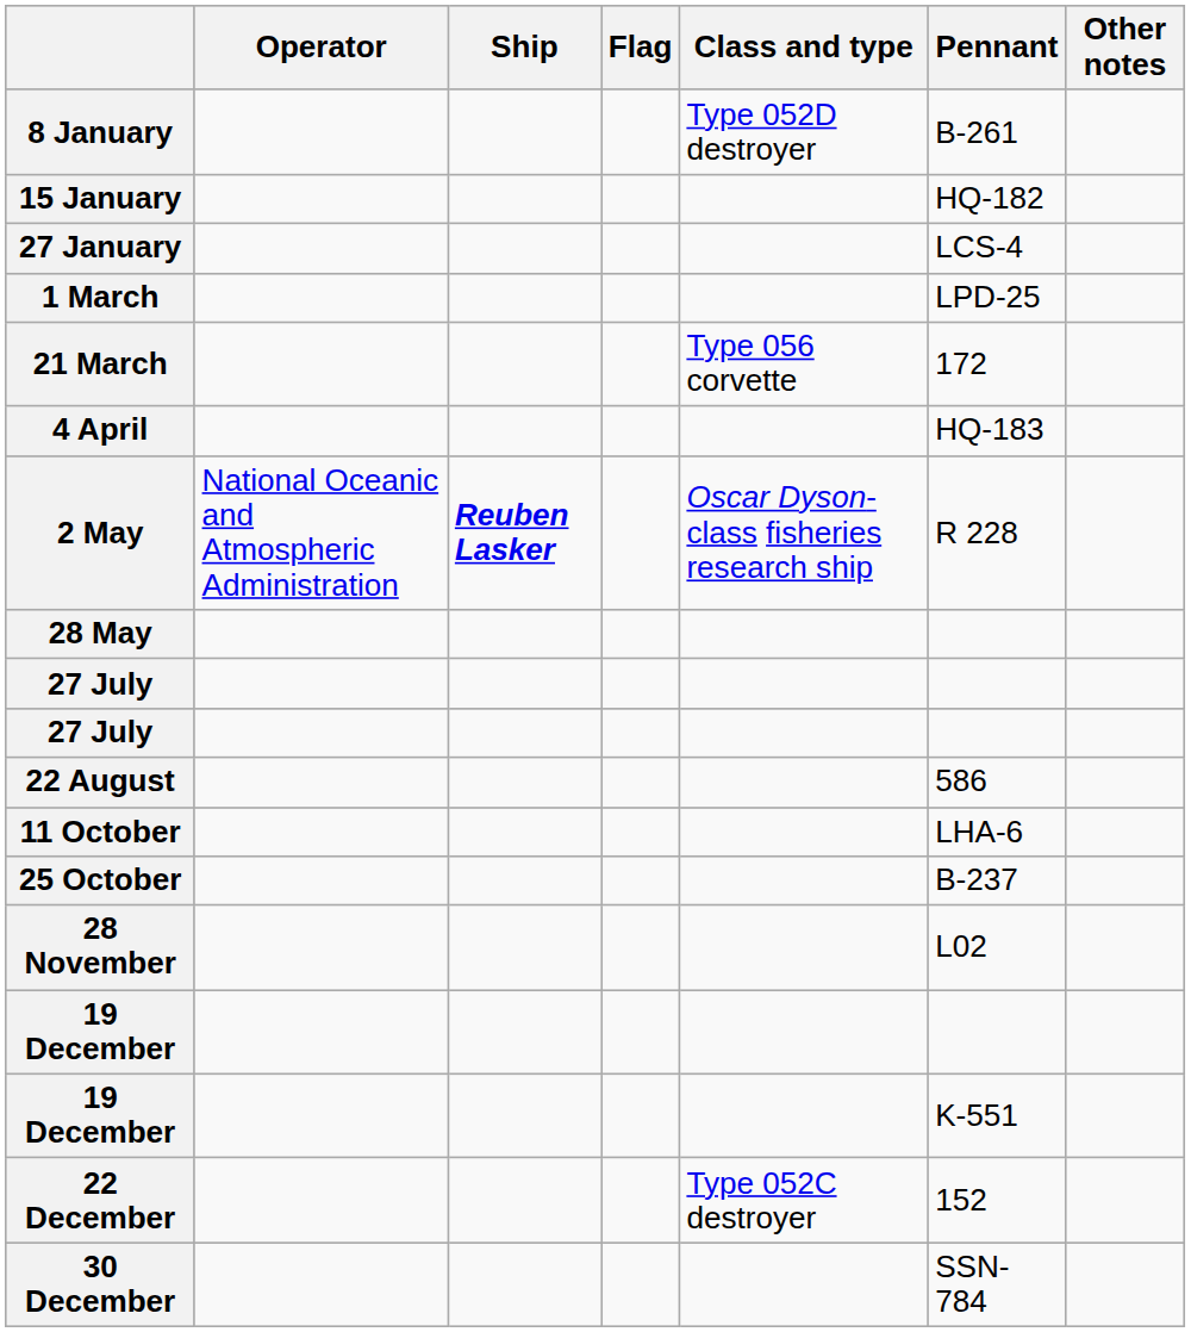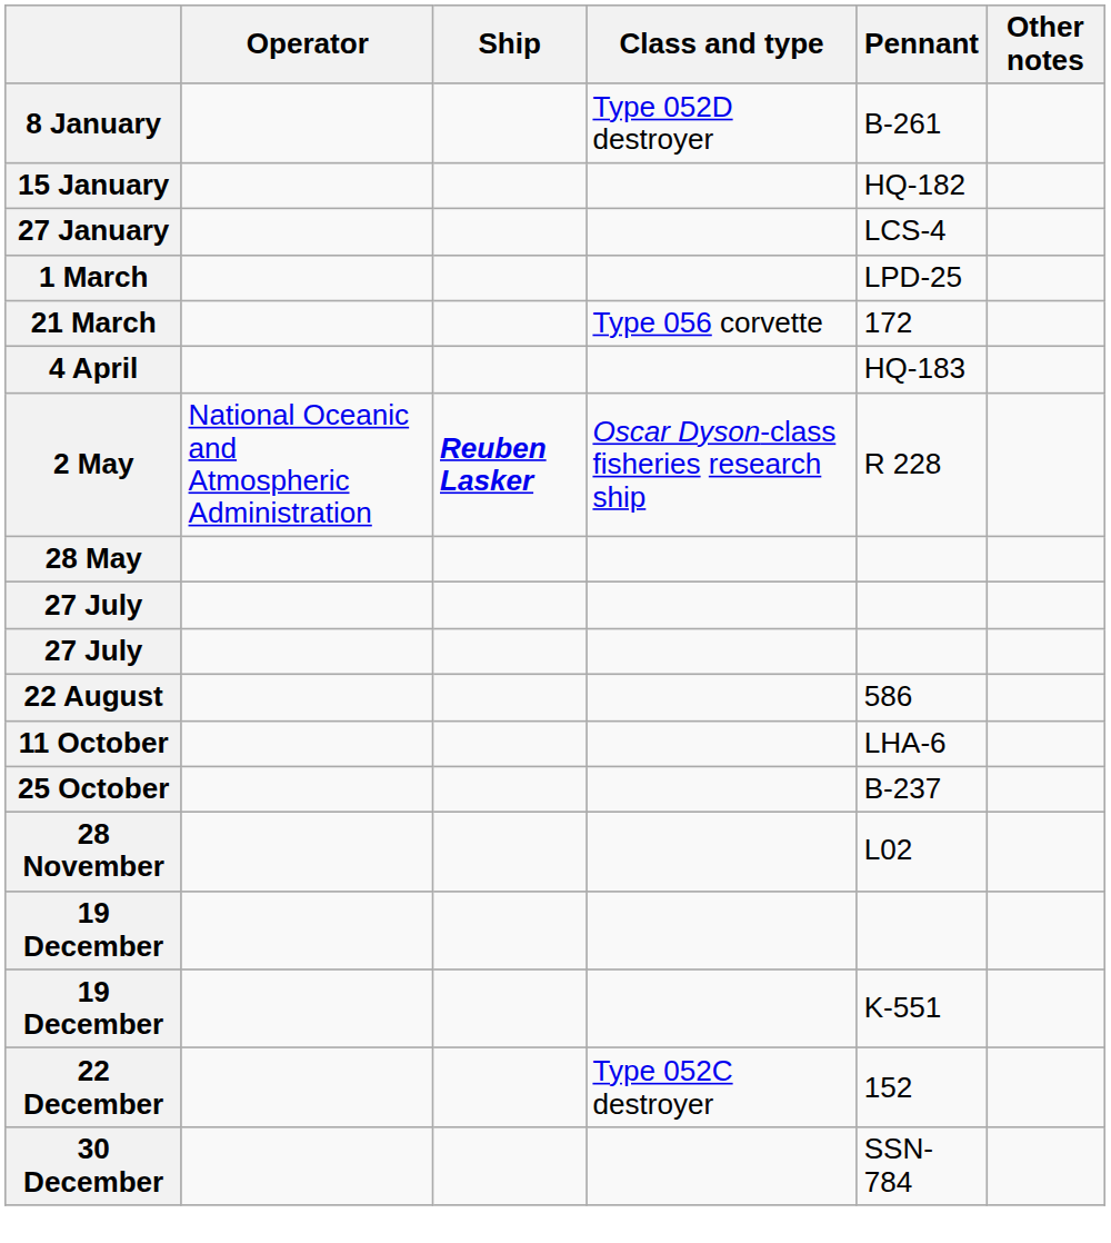 <table Class="wikitable">
 <tr>
 <th width="90"></th>
 <th>Operator</th>
 <th>Ship</th>
-<th>Flag</th>
 <th>Class and type</th>
 <th>Pennant</th>
 <th>Other notes</th>
 </tr>
 <tr ---->
 <th>8 January</th>
 <td></td>
 <td><strong></strong></td>
-<td></td>
 <td><a href='#'>Type 052D</a> destroyer</td>
 <td>B-261</td>
 <td></td>
 </tr>
 <tr ---->
 <th>15 January</th>
 <td></td>
 <td><strong></strong></td>
 <td></td>
-<td></td>
 <td>HQ-182</td>
 <td></td>
 </tr>
 <tr ---->
 <th>27 January</th>
 <td></td>
 <td><strong></strong></td>
-<td></td>
 <td></td>
 <td>LCS-4</td>
 <td></td>
 </tr>
 <tr ---->
 <th>1 March</th>
 <td></td>
 <td><strong></strong></td>
 <td></td>
-<td></td>
 <td>LPD-25</td>
 <td></td>
 </tr>
 <tr ---->
 <th>21 March</th>
 <td></td>
 <td><strong></strong></td>
-<td></td>
 <td><a href='#'>Type 056</a> corvette</td>
 <td>172</td>
 <td></td>
 </tr>
 <tr ---->
 <th>4 April</th>
 <td></td>
 <td><strong></strong></td>
 <td></td>
-<td></td>
 <td>HQ-183</td>
 <td></td>
 </tr>
 <tr ---->
 <th>2 May</th>
 <td>  <a href='#'>National Oceanic and<br>Atmospheric Administration</a></td>
 <td><strong><em><a href='#'>Reuben Lasker</a></em></strong></td>
-<td></td>
 <td><a href='#'><em>Oscar Dyson</em>-class</a> <a href='#'>fisheries</a> <a href='#'>research ship</a></td>
 <td>R 228</td>
 <td></td>
 </tr>
 <tr ---->
 <th>28 May</th>
 <td></td>
 <td><strong></strong></td>
 <td></td>
 <td></td>
 <td></td>
-<td></td>
 </tr>
 <tr ---->
 <th>27 July</th>
 <td></td>
 <td><strong></strong></td>
-<td></td>
 <td></td>
 <td></td>
 <td></td>
 </tr>
 <tr ---->
 <th>27 July</th>
 <td></td>
 <td><strong></strong></td>
 <td></td>
 <td></td>
 <td></td>
-<td></td>
 </tr>
 <tr ---->
 <th>22 August</th>
 <td></td>
 <td><strong></strong></td>
-<td></td>
 <td></td>
 <td>586</td>
 <td></td>
 </tr>
 <tr ---->
 <th>11 October</th>
 <td></td>
 <td><strong></strong></td>
 <td></td>
-<td></td>
 <td>LHA-6</td>
 <td></td>
 </tr>
 <tr ---->
 <th>25 October</th>
 <td></td>
 <td><strong></strong></td>
 <td></td>
-<td></td>
 <td>B-237</td>
 <td></td>
 </tr>
 <tr ---->
 <th>28 November</th>
 <td></td>
 <td><strong></strong></td>
-<td></td>
 <td></td>
 <td>L02</td>
 <td></td>
 </tr>
 <tr ---->
 <th>19 December</th>
 <td></td>
 <td><strong></strong></td>
 <td></td>
 <td></td>
 <td></td>
-<td></td>
 </tr>
 <tr ---->
 <th>19 December</th>
 <td></td>
 <td><strong></strong></td>
-<td></td>
 <td></td>
 <td>K-551</td>
 <td></td>
 </tr>
 <tr ---->
 <th>22 December</th>
 <td></td>
 <td><strong></strong></td>
-<td></td>
 <td><a href='#'>Type 052C</a> destroyer</td>
 <td>152</td>
 <td></td>
 </tr>
 <tr ---->
 <th>30 December</th>
 <td></td>
 <td><strong></strong></td>
 <td></td>
-<td></td>
 <td>SSN-784</td>
 <td></td>
 </tr>
 </table>
